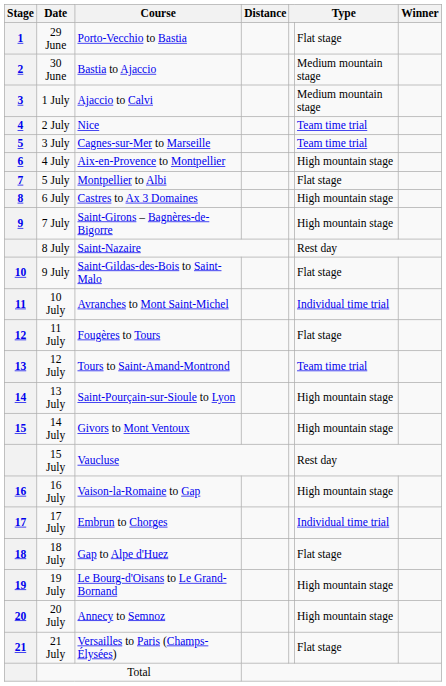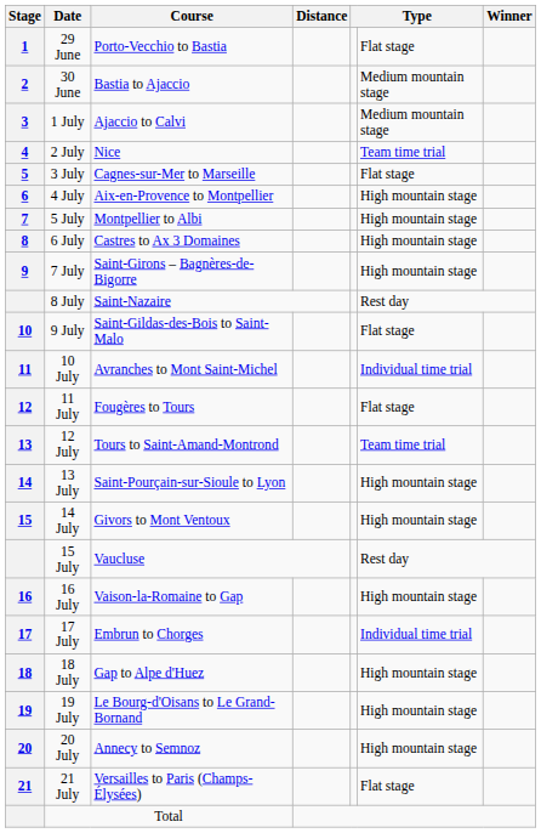 <table class="wikitable">
 <tr>
 <th scope="col">Stage</th>
 <th scope="col">Date</th>
 <th scope="col">Course</th>
 <th scope="col">Distance</th>
 <th scope="col" colspan="2">Type</th>
 <th scope="col">Winner</th>
 </tr>
 <tr>
 <th scope="row"><a href='#'>1</a></th>
 <td style="text-align:center;">29 June</td>
 <td><a href='#'>Porto-Vecchio</a> to <a href='#'>Bastia</a></td>
 <td style="text-align:center;"></td>
 <td></td>
 <td>Flat stage</td>
 <td></td>
 </tr>
 <tr>
 <th scope="row"><a href='#'>2</a></th>
 <td style="text-align:center;">30 June</td>
 <td><a href='#'>Bastia</a> to <a href='#'>Ajaccio</a></td>
 <td style="text-align:center;"></td>
 <td></td>
 <td>Medium mountain stage</td>
 <td></td>
 </tr>
 <tr>
 <th scope="row"><a href='#'>3</a></th>
 <td style="text-align:center;">1 July</td>
 <td><a href='#'>Ajaccio</a> to <a href='#'>Calvi</a></td>
 <td style="text-align:center;"></td>
 <td></td>
 <td>Medium mountain stage</td>
 <td></td>
 </tr>
 <tr>
 <th scope="row"><a href='#'>4</a></th>
 <td style="text-align:center;">2 July</td>
 <td><a href='#'>Nice</a></td>
 <td style="text-align:center;"></td>
 <td></td>
 <td><a href='#'>Team time trial</a></td>
 <td></td>
 </tr>
 <tr>
 <th scope="row"><a href='#'>5</a></th>
 <td style="text-align:center;">3 July</td>
 <td><a href='#'>Cagnes-sur-Mer</a> to <a href='#'>Marseille</a></td>
 <td style="text-align:center;"></td>
 <td></td>
-<td><a href='#'>Team time trial</a></td>
+<td>Flat stage</td>
 <td></td>
 </tr>
 <tr>
 <th scope="row"><a href='#'>6</a></th>
 <td style="text-align:center;">4 July</td>
 <td><a href='#'>Aix-en-Provence</a> to <a href='#'>Montpellier</a></td>
 <td style="text-align:center;"></td>
 <td></td>
 <td>High mountain stage</td>
 <td></td>
 </tr>
 <tr>
 <th scope="row"><a href='#'>7</a></th>
 <td style="text-align:center;">5 July</td>
 <td><a href='#'>Montpellier</a> to <a href='#'>Albi</a></td>
 <td style="text-align:center;"></td>
 <td></td>
-<td>Flat stage</td>
+<td>High mountain stage</td>
 <td></td>
 </tr>
 <tr>
 <th scope="row"><a href='#'>8</a></th>
 <td style="text-align:center;">6 July</td>
 <td><a href='#'>Castres</a> to <a href='#'>Ax 3 Domaines</a></td>
 <td style="text-align:center;"></td>
 <td></td>
 <td>High mountain stage</td>
 <td></td>
 </tr>
 <tr>
 <th scope="row"><a href='#'>9</a></th>
 <td style="text-align:center;">7 July</td>
 <td><a href='#'>Saint-Girons</a> – <a href='#'>Bagnères-de-Bigorre</a></td>
 <td style="text-align:center;"></td>
 <td></td>
 <td>High mountain stage</td>
 <td></td>
 </tr>
 <tr>
 <th scope="row"></th>
 <td style="text-align:center;">8 July</td>
 <td colspan="2"><a href='#'>Saint-Nazaire</a></td>
 <td></td>
 <td colspan="2">Rest day</td>
 </tr>
 <tr>
 <th scope="row"><a href='#'>10</a></th>
 <td style="text-align:center;">9 July</td>
 <td><a href='#'>Saint-Gildas-des-Bois</a> to <a href='#'>Saint-Malo</a></td>
 <td style="text-align:center;"></td>
 <td></td>
 <td>Flat stage</td>
 <td></td>
 </tr>
 <tr>
 <th scope="row"><a href='#'>11</a></th>
 <td style="text-align:center;">10 July</td>
 <td><a href='#'>Avranches</a> to <a href='#'>Mont Saint-Michel</a></td>
 <td style="text-align:center;"></td>
 <td></td>
 <td><a href='#'>Individual time trial</a></td>
 <td></td>
 </tr>
 <tr>
 <th scope="row"><a href='#'>12</a></th>
 <td style="text-align:center;">11 July</td>
 <td><a href='#'>Fougères</a> to <a href='#'>Tours</a></td>
 <td style="text-align:center;"></td>
 <td></td>
 <td>Flat stage</td>
 <td></td>
 </tr>
 <tr>
 <th scope="row"><a href='#'>13</a></th>
 <td style="text-align:center;">12 July</td>
 <td><a href='#'>Tours</a> to <a href='#'>Saint-Amand-Montrond</a></td>
 <td style="text-align:center;"></td>
 <td></td>
 <td><a href='#'>Team time trial</a></td>
 <td></td>
 </tr>
 <tr>
 <th scope="row"><a href='#'>14</a></th>
 <td style="text-align:center;">13 July</td>
 <td><a href='#'>Saint-Pourçain-sur-Sioule</a> to <a href='#'>Lyon</a></td>
 <td style="text-align:center;"></td>
 <td></td>
 <td>High mountain stage</td>
 <td></td>
 </tr>
 <tr>
 <th scope="row"><a href='#'>15</a></th>
 <td style="text-align:center;">14 July</td>
 <td><a href='#'>Givors</a> to <a href='#'>Mont Ventoux</a></td>
 <td style="text-align:center;"></td>
 <td></td>
 <td>High mountain stage</td>
 <td></td>
 </tr>
 <tr>
 <th scope="row"></th>
 <td style="text-align:center;">15 July</td>
 <td colspan="2"><a href='#'>Vaucluse</a></td>
 <td></td>
 <td colspan="2">Rest day</td>
 </tr>
 <tr>
 <th scope="row"><a href='#'>16</a></th>
 <td style="text-align:center;">16 July</td>
 <td><a href='#'>Vaison-la-Romaine</a> to <a href='#'>Gap</a></td>
 <td style="text-align:center;"></td>
 <td></td>
 <td>High mountain stage</td>
 <td></td>
 </tr>
 <tr>
 <th scope="row"><a href='#'>17</a></th>
 <td style="text-align:center;">17 July</td>
 <td><a href='#'>Embrun</a> to <a href='#'>Chorges</a></td>
 <td style="text-align:center;"></td>
 <td></td>
 <td><a href='#'>Individual time trial</a></td>
 <td></td>
 </tr>
 <tr>
 <th scope="row"><a href='#'>18</a></th>
 <td style="text-align:center;">18 July</td>
 <td><a href='#'>Gap</a> to <a href='#'>Alpe d'Huez</a></td>
 <td style="text-align:center;"></td>
 <td></td>
-<td>Flat stage</td>
+<td>High mountain stage</td>
 <td></td>
 </tr>
 <tr>
 <th scope="row"><a href='#'>19</a></th>
 <td style="text-align:center;">19 July</td>
 <td><a href='#'>Le Bourg-d'Oisans</a> to <a href='#'>Le Grand-Bornand</a></td>
 <td style="text-align:center;"></td>
 <td></td>
 <td>High mountain stage</td>
 <td></td>
 </tr>
 <tr>
 <th scope="row"><a href='#'>20</a></th>
 <td style="text-align:center;">20 July</td>
 <td><a href='#'>Annecy</a> to <a href='#'>Semnoz</a></td>
 <td style="text-align:center;"></td>
 <td></td>
 <td>High mountain stage</td>
 <td></td>
 </tr>
 <tr>
 <th scope="row"><a href='#'>21</a></th>
 <td style="text-align:center;">21 July</td>
 <td><a href='#'>Versailles</a> to <a href='#'>Paris</a> (<a href='#'>Champs-Élysées</a>)</td>
 <td style="text-align:center;"></td>
 <td></td>
 <td>Flat stage</td>
 <td></td>
 </tr>
 <tr>
 <th scope="row"></th>
 <td colspan="2" style="text-align:center">Total</td>
 <td colspan="5" style="text-align:center"></td>
 </tr>
 </table>
